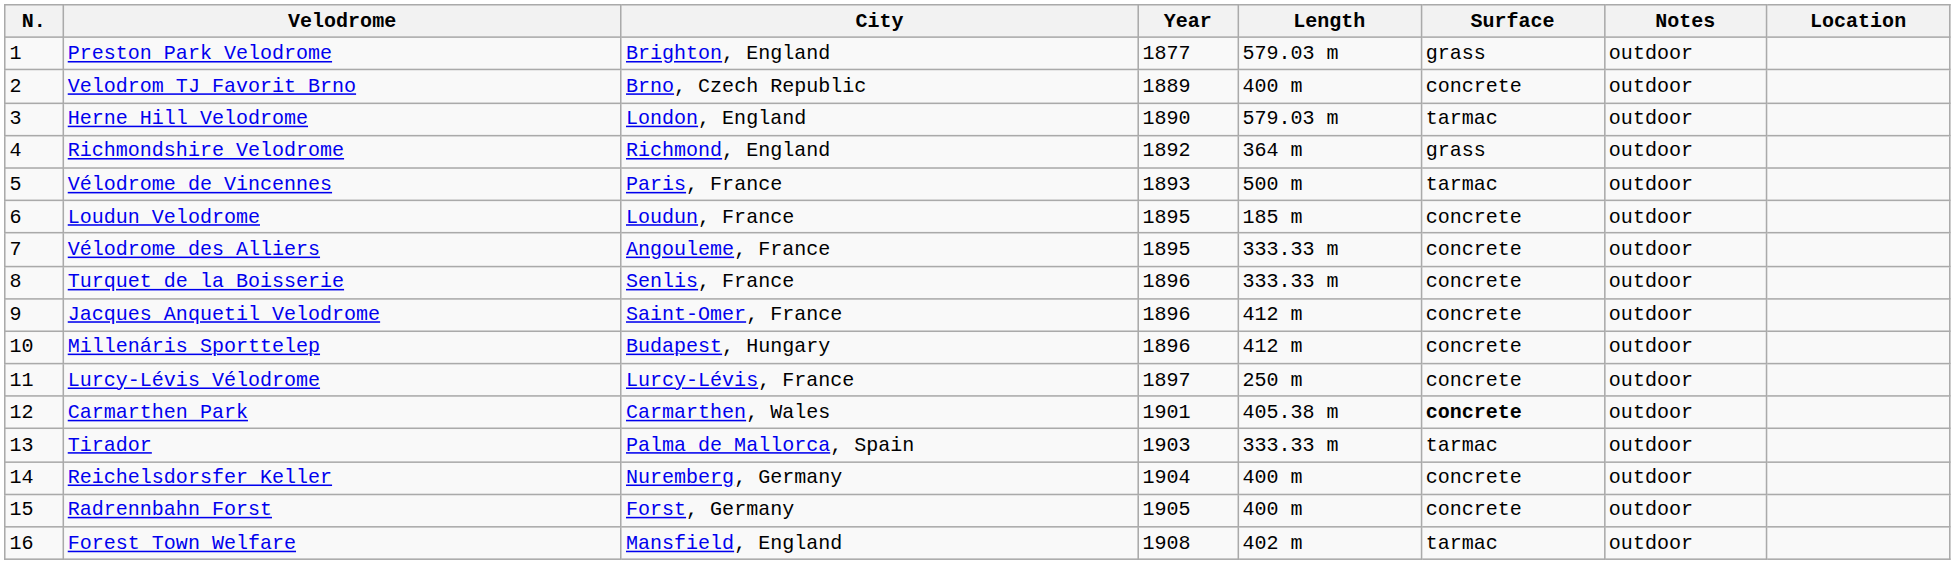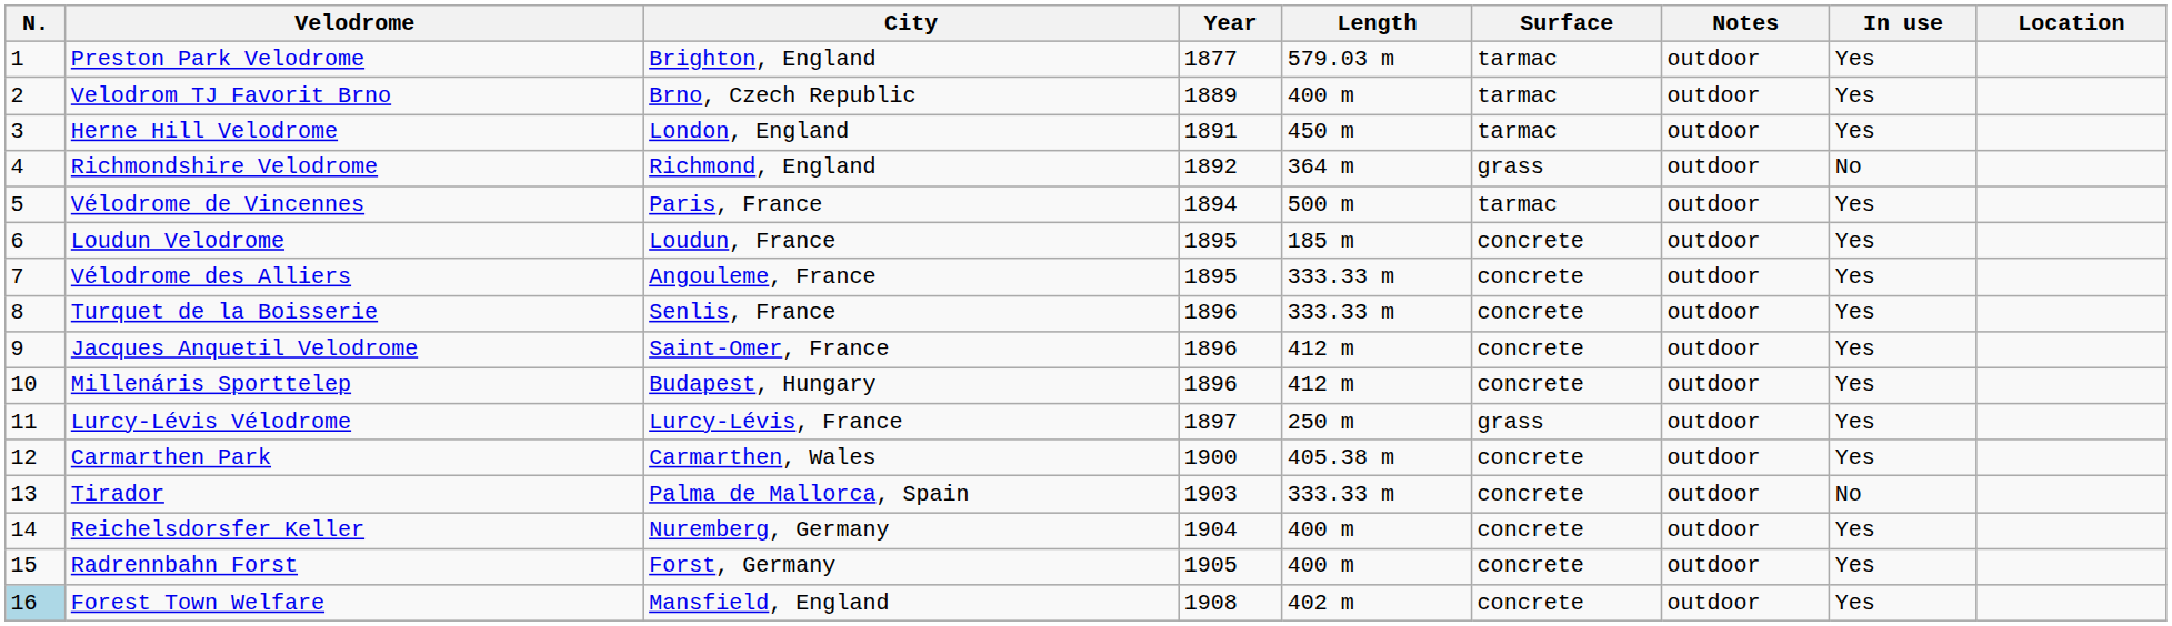 <table class="wikitable" style="width:100%;">
 <tr>
 <th>N.</th>
 <th>Velodrome</th>
 <th>City</th>
 <th>Year</th>
 <th>Length</th>
 <th>Surface</th>
 <th>Notes</th>
+<th>In use</th>
 <th>Location</th>
 </tr>
 <tr>
 <td>1</td>
 <td><a href='#'>Preston Park Velodrome</a></td>
 <td><a href='#'>Brighton</a>, England</td>
 <td>1877</td>
 <td>579.03 m</td>
-<td>grass</td>
+<td>tarmac</td>
 <td>outdoor</td>
+<td>Yes</td>
 <td></td>
 </tr>
 <tr>
 <td>2</td>
 <td><a href='#'>Velodrom TJ Favorit Brno</a></td>
 <td><a href='#'>Brno</a>, Czech Republic</td>
 <td>1889</td>
 <td>400 m</td>
-<td>concrete</td>
+<td>tarmac</td>
 <td>outdoor</td>
+<td>Yes</td>
 <td></td>
 </tr>
 <tr>
 <td>3</td>
 <td><a href='#'>Herne Hill Velodrome</a></td>
 <td><a href='#'>London</a>, England</td>
-<td>1890</td>
-<td>579.03 m</td>
+<td>1891</td>
+<td>450 m</td>
 <td>tarmac</td>
 <td>outdoor</td>
+<td>Yes</td>
 <td></td>
 </tr>
 <tr>
 <td>4</td>
 <td><a href='#'>Richmondshire Velodrome</a></td>
 <td><a href='#'>Richmond</a>, England</td>
 <td>1892</td>
 <td>364 m</td>
 <td>grass</td>
 <td>outdoor</td>
+<td>No</td>
 <td></td>
 </tr>
 <tr>
 <td>5</td>
 <td><a href='#'>Vélodrome de Vincennes</a></td>
 <td><a href='#'>Paris</a>, France</td>
-<td>1893</td>
+<td>1894</td>
 <td>500 m</td>
 <td>tarmac</td>
 <td>outdoor</td>
+<td>Yes</td>
 <td></td>
 </tr>
 <tr>
 <td>6</td>
 <td><a href='#'>Loudun Velodrome</a></td>
 <td><a href='#'>Loudun</a>, France</td>
 <td>1895</td>
 <td>185 m</td>
 <td>concrete</td>
 <td>outdoor</td>
+<td>Yes</td>
 <td></td>
 </tr>
 <tr>
 <td>7</td>
 <td><a href='#'>Vélodrome des Alliers</a></td>
 <td><a href='#'>Angouleme</a>, France</td>
 <td>1895</td>
 <td>333.33 m</td>
 <td>concrete</td>
 <td>outdoor</td>
+<td>Yes</td>
 <td></td>
 </tr>
 <tr>
 <td>8</td>
 <td><a href='#'>Turquet de la Boisserie</a></td>
 <td><a href='#'>Senlis</a>, France</td>
 <td>1896</td>
 <td>333.33 m</td>
 <td>concrete</td>
 <td>outdoor</td>
+<td>Yes</td>
 <td></td>
 </tr>
 <tr>
 <td>9</td>
 <td><a href='#'>Jacques Anquetil Velodrome</a></td>
 <td><a href='#'>Saint-Omer</a>, France</td>
 <td>1896</td>
 <td>412 m</td>
 <td>concrete</td>
 <td>outdoor</td>
+<td>Yes</td>
 <td></td>
 </tr>
 <tr>
 <td>10</td>
 <td><a href='#'>Millenáris Sporttelep</a></td>
 <td><a href='#'>Budapest</a>, Hungary</td>
 <td>1896</td>
 <td>412 m</td>
 <td>concrete</td>
 <td>outdoor</td>
+<td>Yes</td>
 <td></td>
 </tr>
 <tr>
 <td>11</td>
 <td><a href='#'>Lurcy-Lévis Vélodrome</a></td>
 <td><a href='#'>Lurcy-Lévis</a>, France</td>
 <td>1897</td>
 <td>250 m</td>
-<td>concrete</td>
+<td>grass</td>
 <td>outdoor</td>
+<td>Yes</td>
 <td></td>
 </tr>
 <tr>
 <td>12</td>
 <td><a href='#'>Carmarthen Park</a></td>
 <td><a href='#'>Carmarthen</a>, Wales</td>
-<td>1901</td>
+<td>1900</td>
 <td>405.38 m</td>
-<td><strong>concrete</strong></td>
+<td>concrete</td>
 <td>outdoor</td>
+<td>Yes</td>
 <td></td>
 </tr>
 <tr>
 <td>13</td>
 <td><a href='#'>Tirador</a></td>
 <td><a href='#'>Palma de Mallorca</a>, Spain</td>
 <td>1903</td>
 <td>333.33 m</td>
-<td>tarmac</td>
+<td>concrete</td>
 <td>outdoor</td>
+<td>No</td>
 <td></td>
 </tr>
 <tr>
 <td>14</td>
 <td><a href='#'>Reichelsdorsfer Keller</a></td>
 <td><a href='#'>Nuremberg</a>, Germany</td>
 <td>1904</td>
 <td>400 m</td>
 <td>concrete</td>
 <td>outdoor</td>
+<td>Yes</td>
 <td></td>
 </tr>
 <tr>
 <td>15</td>
 <td><a href='#'>Radrennbahn Forst</a></td>
 <td><a href='#'>Forst</a>, Germany</td>
 <td>1905</td>
 <td>400 m</td>
 <td>concrete</td>
 <td>outdoor</td>
+<td>Yes</td>
 <td></td>
 </tr>
 <tr>
-<td>16</td>
+<td style="background: lightblue;">16</td>
 <td><a href='#'>Forest Town Welfare</a></td>
 <td><a href='#'>Mansfield</a>, England</td>
 <td>1908</td>
 <td>402 m</td>
-<td>tarmac</td>
+<td>concrete</td>
 <td>outdoor</td>
+<td>Yes</td>
 <td></td>
 </tr>
 </table>
